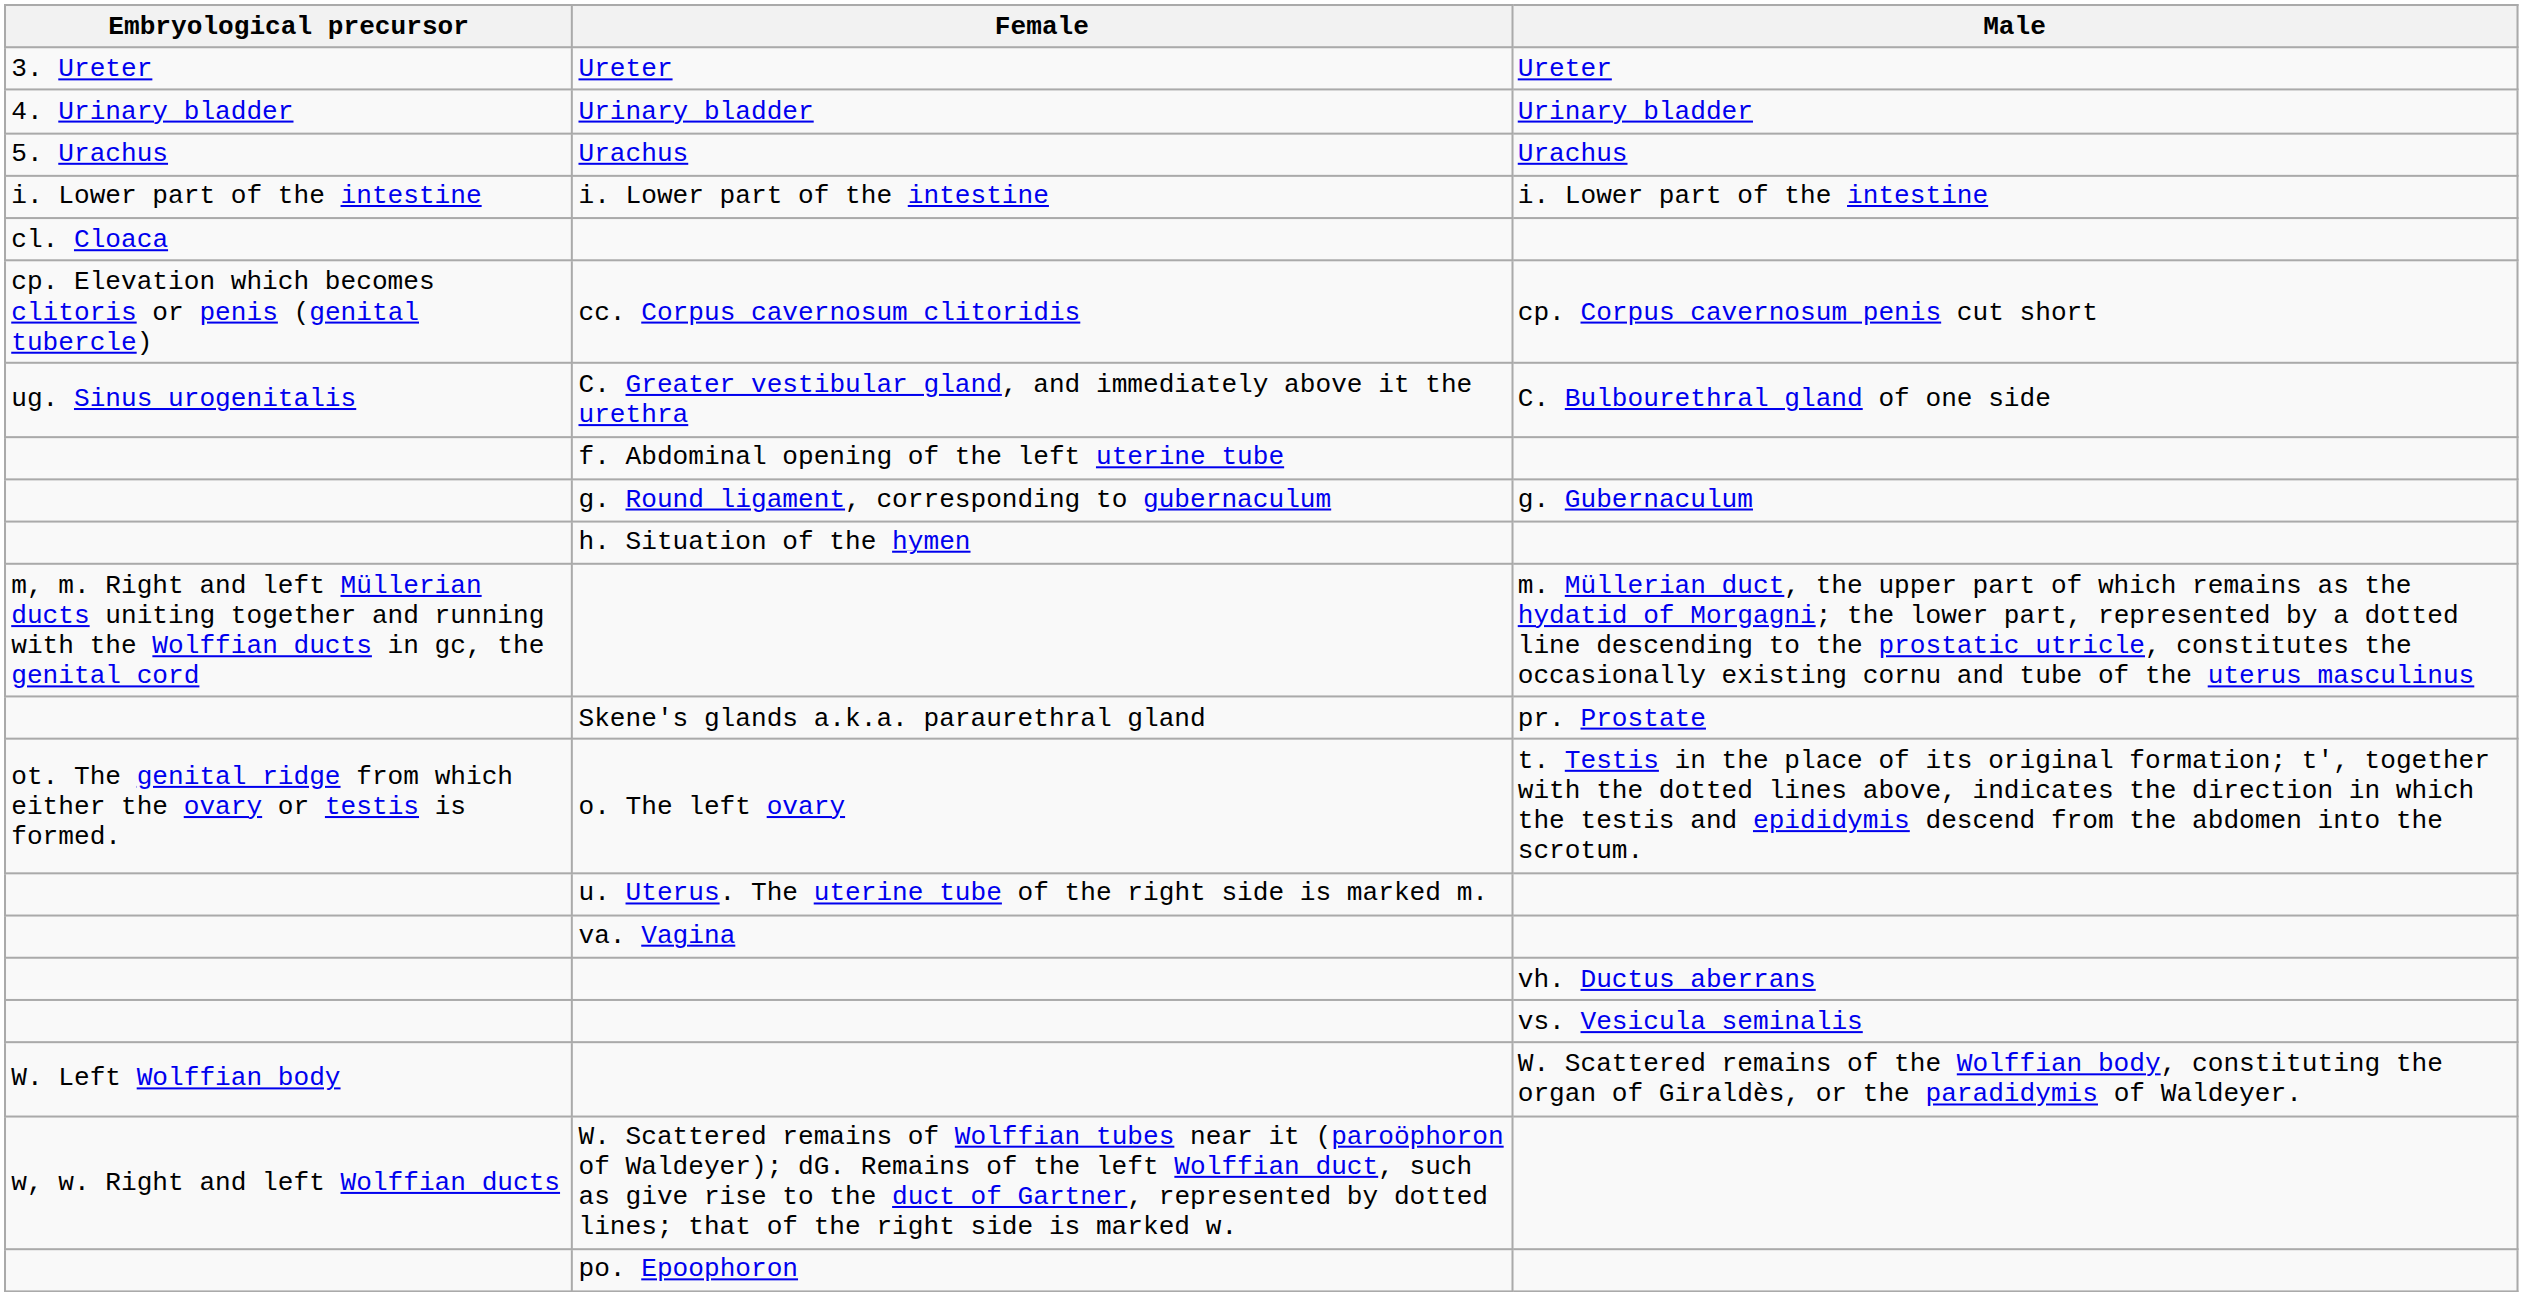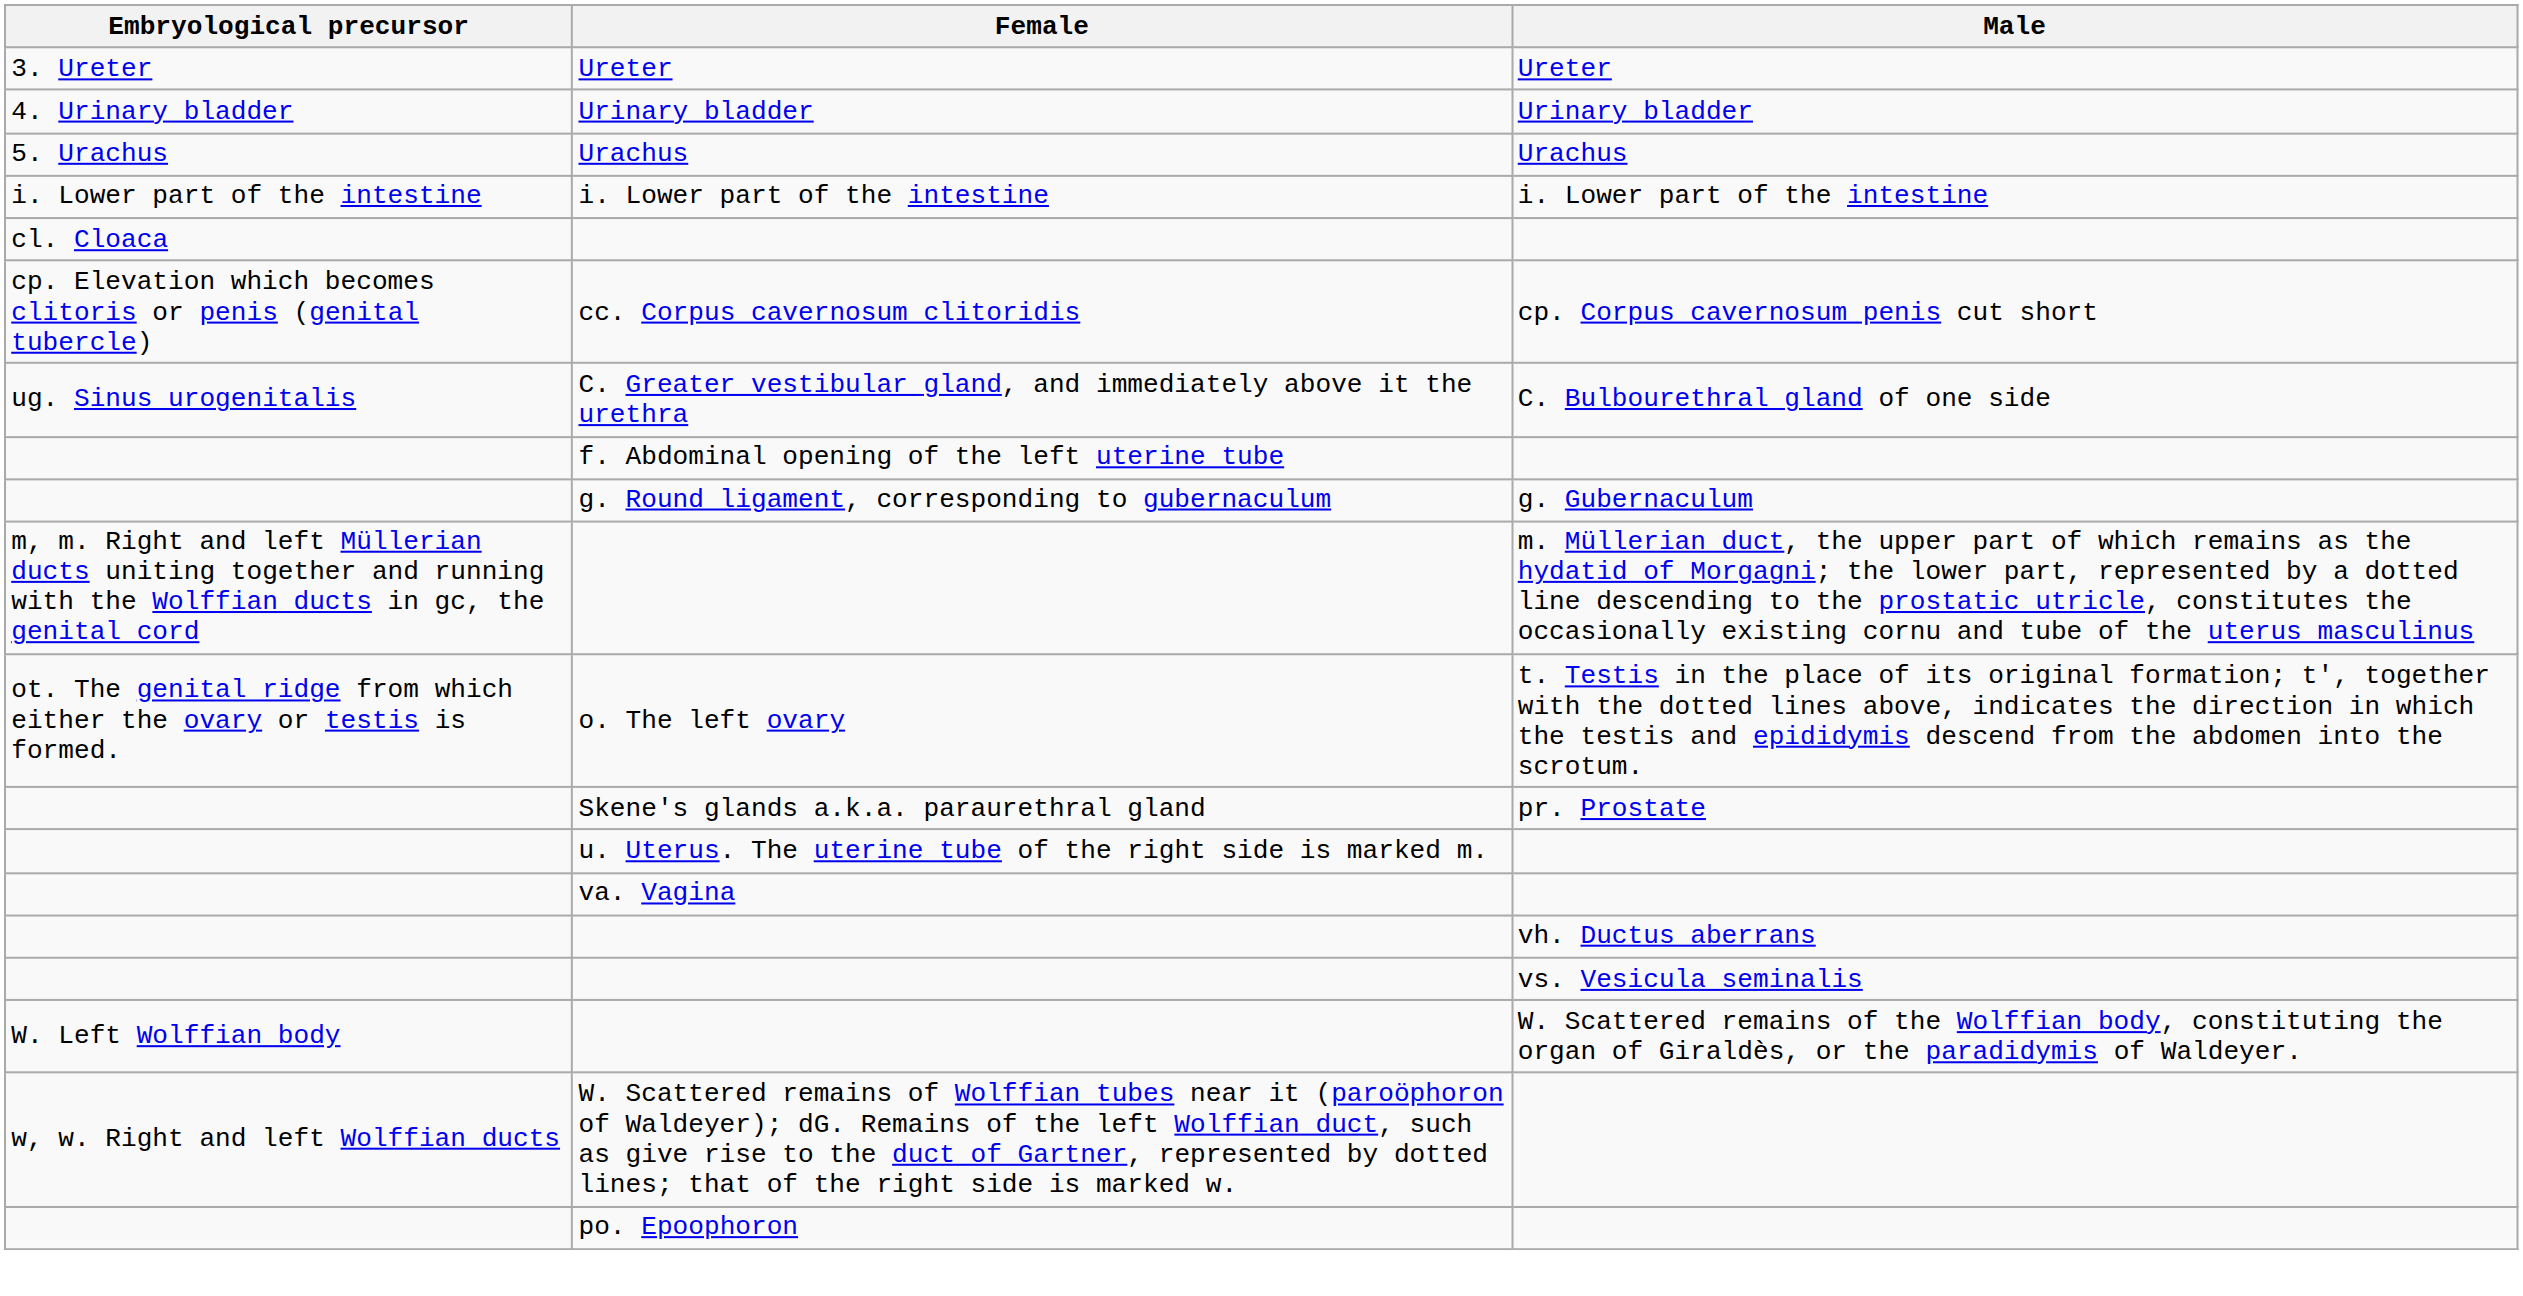 <table class="wikitable">
 <tr>
 <th>Embryological precursor</th>
 <th>Female</th>
 <th>Male</th>
 </tr>
 <tr>
 <td>3. <a href='#'>Ureter</a></td>
 <td><a href='#'>Ureter</a></td>
 <td><a href='#'>Ureter</a></td>
 </tr>
 <tr>
 <td>4. <a href='#'>Urinary bladder</a></td>
 <td><a href='#'>Urinary bladder</a></td>
 <td><a href='#'>Urinary bladder</a></td>
 </tr>
 <tr>
 <td>5. <a href='#'>Urachus</a></td>
 <td><a href='#'>Urachus</a></td>
 <td><a href='#'>Urachus</a></td>
 </tr>
 <tr>
 <td>i. Lower part of the <a href='#'>intestine</a></td>
 <td>i. Lower part of the <a href='#'>intestine</a></td>
 <td>i. Lower part of the <a href='#'>intestine</a></td>
 </tr>
 <tr>
 <td>cl. <a href='#'>Cloaca</a></td>
 <td></td>
 <td></td>
 </tr>
 <tr>
 <td>cp. Elevation which becomes <a href='#'>clitoris</a> or <a href='#'>penis</a> (<a href='#'>genital tubercle</a>)</td>
 <td>cc. <a href='#'>Corpus cavernosum clitoridis</a></td>
 <td>cp. <a href='#'>Corpus cavernosum penis</a> cut short</td>
 </tr>
 <tr>
 <td>ug. <a href='#'>Sinus urogenitalis</a></td>
 <td>C. <a href='#'>Greater vestibular gland</a>, and immediately above it the <a href='#'>urethra</a></td>
 <td>C. <a href='#'>Bulbourethral gland</a> of one side</td>
 </tr>
 <tr>
 <td></td>
 <td>f. Abdominal opening of the left <a href='#'>uterine tube</a></td>
 <td></td>
 </tr>
 <tr>
 <td></td>
 <td>g. <a href='#'>Round ligament</a>, corresponding to <a href='#'>gubernaculum</a></td>
 <td>g. <a href='#'>Gubernaculum</a></td>
 </tr>
 <tr>
-<td></td>
-<td>h. Situation of the <a href='#'>hymen</a></td>
-<td></td>
-</tr>
-<tr>
 <td>m, m. Right and left <a href='#'>Müllerian ducts</a> uniting together and running with the <a href='#'>Wolffian ducts</a> in gc, the <a href='#'>genital cord</a></td>
 <td></td>
 <td>m. <a href='#'>Müllerian duct</a>, the upper part of which remains as the <a href='#'>hydatid of Morgagni</a>; the lower part, represented by a dotted line descending to the <a href='#'>prostatic utricle</a>, constitutes the occasionally existing cornu and tube of the <a href='#'>uterus masculinus</a></td>
 </tr>
 <tr>
+<td>ot. The <a href='#'>genital ridge</a> from which either the <a href='#'>ovary</a> or <a href='#'>testis</a> is formed.</td>
+<td>o. The left <a href='#'>ovary</a></td>
+<td>t. <a href='#'>Testis</a> in the place of its original formation;   t', together with the dotted lines above, indicates the direction in which the testis and <a href='#'>epididymis</a> descend from the abdomen into the scrotum.</td>
+</tr>
+<tr>
 <td></td>
 <td>Skene's glands a.k.a. paraurethral gland</td>
 <td>pr. <a href='#'>Prostate</a></td>
-</tr>
-<tr>
-<td>ot. The <a href='#'>genital ridge</a> from which either the <a href='#'>ovary</a> or <a href='#'>testis</a> is formed.</td>
-<td>o. The left <a href='#'>ovary</a></td>
-<td>t. <a href='#'>Testis</a> in the place of its original formation;   t', together with the dotted lines above, indicates the direction in which the testis and <a href='#'>epididymis</a> descend from the abdomen into the scrotum.</td>
 </tr>
 <tr>
 <td></td>
 <td>u. <a href='#'>Uterus</a>. The <a href='#'>uterine tube</a> of the right side is marked m.</td>
 <td></td>
 </tr>
 <tr>
 <td></td>
 <td>va. <a href='#'>Vagina</a></td>
 <td></td>
 </tr>
 <tr>
 <td></td>
 <td></td>
 <td>vh. <a href='#'>Ductus aberrans</a></td>
 </tr>
 <tr>
 <td></td>
 <td></td>
 <td>vs. <a href='#'>Vesicula seminalis</a></td>
 </tr>
 <tr>
 <td>W. Left <a href='#'>Wolffian body</a></td>
 <td></td>
 <td>W. Scattered remains of the <a href='#'>Wolffian body</a>, constituting the organ of Giraldès, or the <a href='#'>paradidymis</a> of Waldeyer.</td>
 </tr>
 <tr>
 <td>w, w. Right and left <a href='#'>Wolffian ducts</a></td>
 <td>W. Scattered remains of <a href='#'>Wolffian tubes</a> near it (<a href='#'>paroöphoron</a> of Waldeyer); dG. Remains of the left <a href='#'>Wolffian duct</a>, such as give rise to the <a href='#'>duct of Gartner</a>, represented by dotted lines; that of the right side is marked w.</td>
 <td></td>
 </tr>
 <tr>
 <td></td>
 <td>po. <a href='#'>Epoophoron</a></td>
 <td></td>
 </tr>
 </table>
